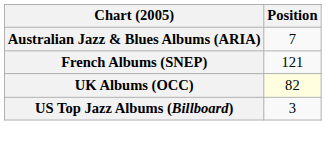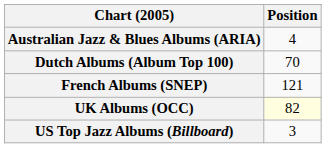 <table class="wikitable sortable plainrowheaders" style="text-align:center">
 <tr>
 <th scope="col">Chart (2005)</th>
 <th scope="col">Position</th>
 </tr>
 <tr>
 <th scope="row">Australian Jazz & Blues Albums (ARIA)</th>
-<td>7</td>
+<td>4</td>
+</tr>
+<tr>
+<th scope="row">Dutch Albums (Album Top 100)</th>
+<td>70</td>
 </tr>
 <tr>
 <th scope="row">French Albums (SNEP)</th>
 <td>121</td>
 </tr>
 <tr>
 <th scope="row">UK Albums (OCC)</th>
 <td style="background: lightyellow;">82</td>
 </tr>
 <tr>
 <th scope="row">US Top Jazz Albums (<em>Billboard</em>)</th>
 <td>3</td>
 </tr>
 </table>
